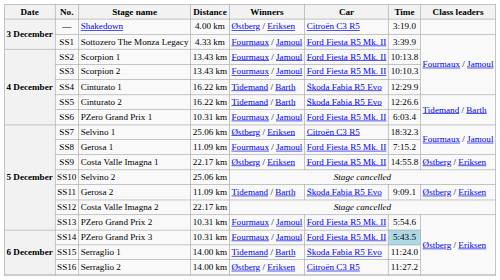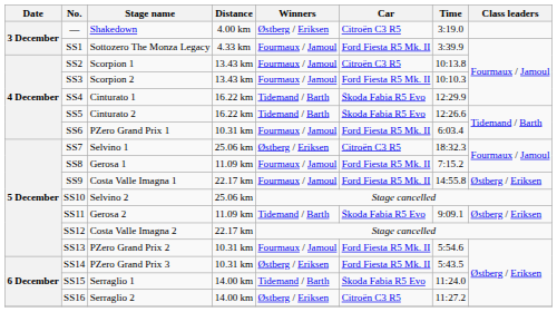 <table class="wikitable" style="font-size: 85%;">
 <tr>
 <th>Date</th>
 <th>No.</th>
 <th>Stage name</th>
 <th>Distance</th>
 <th>Winners</th>
 <th>Car</th>
 <th>Time</th>
 <th>Class leaders</th>
 </tr>
 <tr>
 <th rowspan="2" nowrap>3 December</th>
 <td align="center">—</td>
 <td><a href='#'>Shakedown</a></td>
 <td align="center">4.00 km</td>
 <td><a href='#'>Østberg</a> / <a href='#'>Eriksen</a></td>
 <td><a href='#'>Citroën C3 R5</a></td>
 <td align="center">3:19.0</td>
 <td></td>
 </tr>
 <tr>
 <td align="center">SS1</td>
 <td>Sottozero The Monza Legacy</td>
 <td align="center">4.33 km</td>
 <td><a href='#'>Fourmaux</a> / <a href='#'>Jamoul</a></td>
 <td><a href='#'>Ford Fiesta R5 Mk. II</a></td>
 <td align="center">3:39.9</td>
 <td rowspan="4"><a href='#'>Fourmaux</a> / <a href='#'>Jamoul</a></td>
 </tr>
 <tr>
 <th rowspan="5">4 December</th>
 <td align="center">SS2</td>
 <td>Scorpion 1</td>
 <td align="center">13.43 km</td>
 <td><a href='#'>Fourmaux</a> / <a href='#'>Jamoul</a></td>
-<td><a href='#'>Ford Fiesta R5 Mk. II</a></td>
+<td><a href='#'>Citroën C3 R5</a></td>
 <td align="center">10:13.8</td>
 </tr>
 <tr>
 <td align="center">SS3</td>
 <td>Scorpion 2</td>
 <td align="center">13.43 km</td>
 <td><a href='#'>Fourmaux</a> / <a href='#'>Jamoul</a></td>
 <td><a href='#'>Ford Fiesta R5 Mk. II</a></td>
 <td align="center">10:10.3</td>
 </tr>
 <tr>
 <td align="center">SS4</td>
 <td>Cinturato  1</td>
 <td align="center">16.22 km</td>
 <td><a href='#'>Tidemand</a> / <a href='#'>Barth</a></td>
 <td><a href='#'>Škoda Fabia R5 Evo</a></td>
 <td align="center">12:29.9</td>
 </tr>
 <tr>
 <td align="center">SS5</td>
 <td>Cinturato  2</td>
 <td align="center">16.22 km</td>
 <td><a href='#'>Tidemand</a> / <a href='#'>Barth</a></td>
 <td><a href='#'>Škoda Fabia R5 Evo</a></td>
 <td align="center">12:26.6</td>
 <td rowspan="2"><a href='#'>Tidemand</a> / <a href='#'>Barth</a></td>
 </tr>
 <tr>
 <td align="center">SS6</td>
 <td>PZero Grand Prix 1</td>
 <td align="center">10.31 km</td>
 <td><a href='#'>Fourmaux</a> / <a href='#'>Jamoul</a></td>
 <td><a href='#'>Ford Fiesta R5 Mk. II</a></td>
 <td align="center">6:03.4</td>
 </tr>
 <tr>
 <th rowspan="7">5 December</th>
 <td align="center">SS7</td>
 <td>Selvino 1</td>
 <td align="center">25.06 km</td>
 <td><a href='#'>Østberg</a> / <a href='#'>Eriksen</a></td>
 <td><a href='#'>Citroën C3 R5</a></td>
 <td align="center">18:32.3</td>
 <td rowspan="2"><a href='#'>Fourmaux</a> / <a href='#'>Jamoul</a></td>
 </tr>
 <tr>
 <td align="center">SS8</td>
 <td>Gerosa 1</td>
 <td align="center">11.09 km</td>
 <td><a href='#'>Fourmaux</a> / <a href='#'>Jamoul</a></td>
 <td><a href='#'>Ford Fiesta R5 Mk. II</a></td>
 <td align="center">7:15.2</td>
 </tr>
 <tr>
 <td align="center">SS9</td>
 <td>Costa Valle Imagna 1</td>
 <td align="center">22.17 km</td>
-<td><a href='#'>Østberg</a> / <a href='#'>Eriksen</a></td>
+<td><a href='#'>Fourmaux</a> / <a href='#'>Jamoul</a></td>
 <td><a href='#'>Ford Fiesta R5 Mk. II</a></td>
 <td align="center">14:55.8</td>
 <td><a href='#'>Østberg</a> / <a href='#'>Eriksen</a></td>
 </tr>
 <tr>
 <td align="center">SS10</td>
 <td>Selvino 2</td>
 <td align="center">25.06 km</td>
 <td colspan="4" align="center"><em>Stage cancelled</em></td>
 </tr>
 <tr>
 <td align="center">SS11</td>
 <td>Gerosa 2</td>
 <td align="center">11.09 km</td>
 <td><a href='#'>Tidemand</a> / <a href='#'>Barth</a></td>
 <td><a href='#'>Škoda Fabia R5 Evo</a></td>
 <td align="center">9:09.1</td>
 <td><a href='#'>Østberg</a> / <a href='#'>Eriksen</a></td>
 </tr>
 <tr>
 <td align="center">SS12</td>
 <td>Costa Valle Imagna 2</td>
 <td align="center">22.17 km</td>
 <td colspan="4" align="center"><em>Stage cancelled</em></td>
 </tr>
 <tr>
 <td align="center">SS13</td>
 <td>PZero Grand Prix 2</td>
 <td align="center">10.31 km</td>
 <td><a href='#'>Fourmaux</a> / <a href='#'>Jamoul</a></td>
 <td><a href='#'>Ford Fiesta R5 Mk. II</a></td>
 <td align="center">5:54.6</td>
 <td rowspan="4"><a href='#'>Østberg</a> / <a href='#'>Eriksen</a></td>
 </tr>
 <tr>
 <th rowspan="3">6 December</th>
 <td align="center">SS14</td>
 <td>PZero Grand Prix 3</td>
 <td align="center">10.31 km</td>
-<td><a href='#'>Fourmaux</a> / <a href='#'>Jamoul</a></td>
+<td><a href='#'>Østberg</a> / <a href='#'>Eriksen</a></td>
 <td><a href='#'>Ford Fiesta R5 Mk. II</a></td>
-<td align="center" style="background: lightblue;">5:43.5</td>
+<td align="center">5:43.5</td>
 </tr>
 <tr>
 <td align="center">SS15</td>
 <td>Serraglio 1</td>
 <td align="center">14.00 km</td>
 <td><a href='#'>Tidemand</a> / <a href='#'>Barth</a></td>
 <td><a href='#'>Škoda Fabia R5 Evo</a></td>
 <td align="center">11:24.0</td>
 </tr>
 <tr>
 <td align="center">SS16</td>
 <td>Serraglio 2</td>
 <td align="center">14.00 km</td>
 <td><a href='#'>Østberg</a> / <a href='#'>Eriksen</a></td>
 <td><a href='#'>Citroën C3 R5</a></td>
 <td align="center">11:27.2</td>
 </tr>
 <tr>
 </tr>
 </table>
